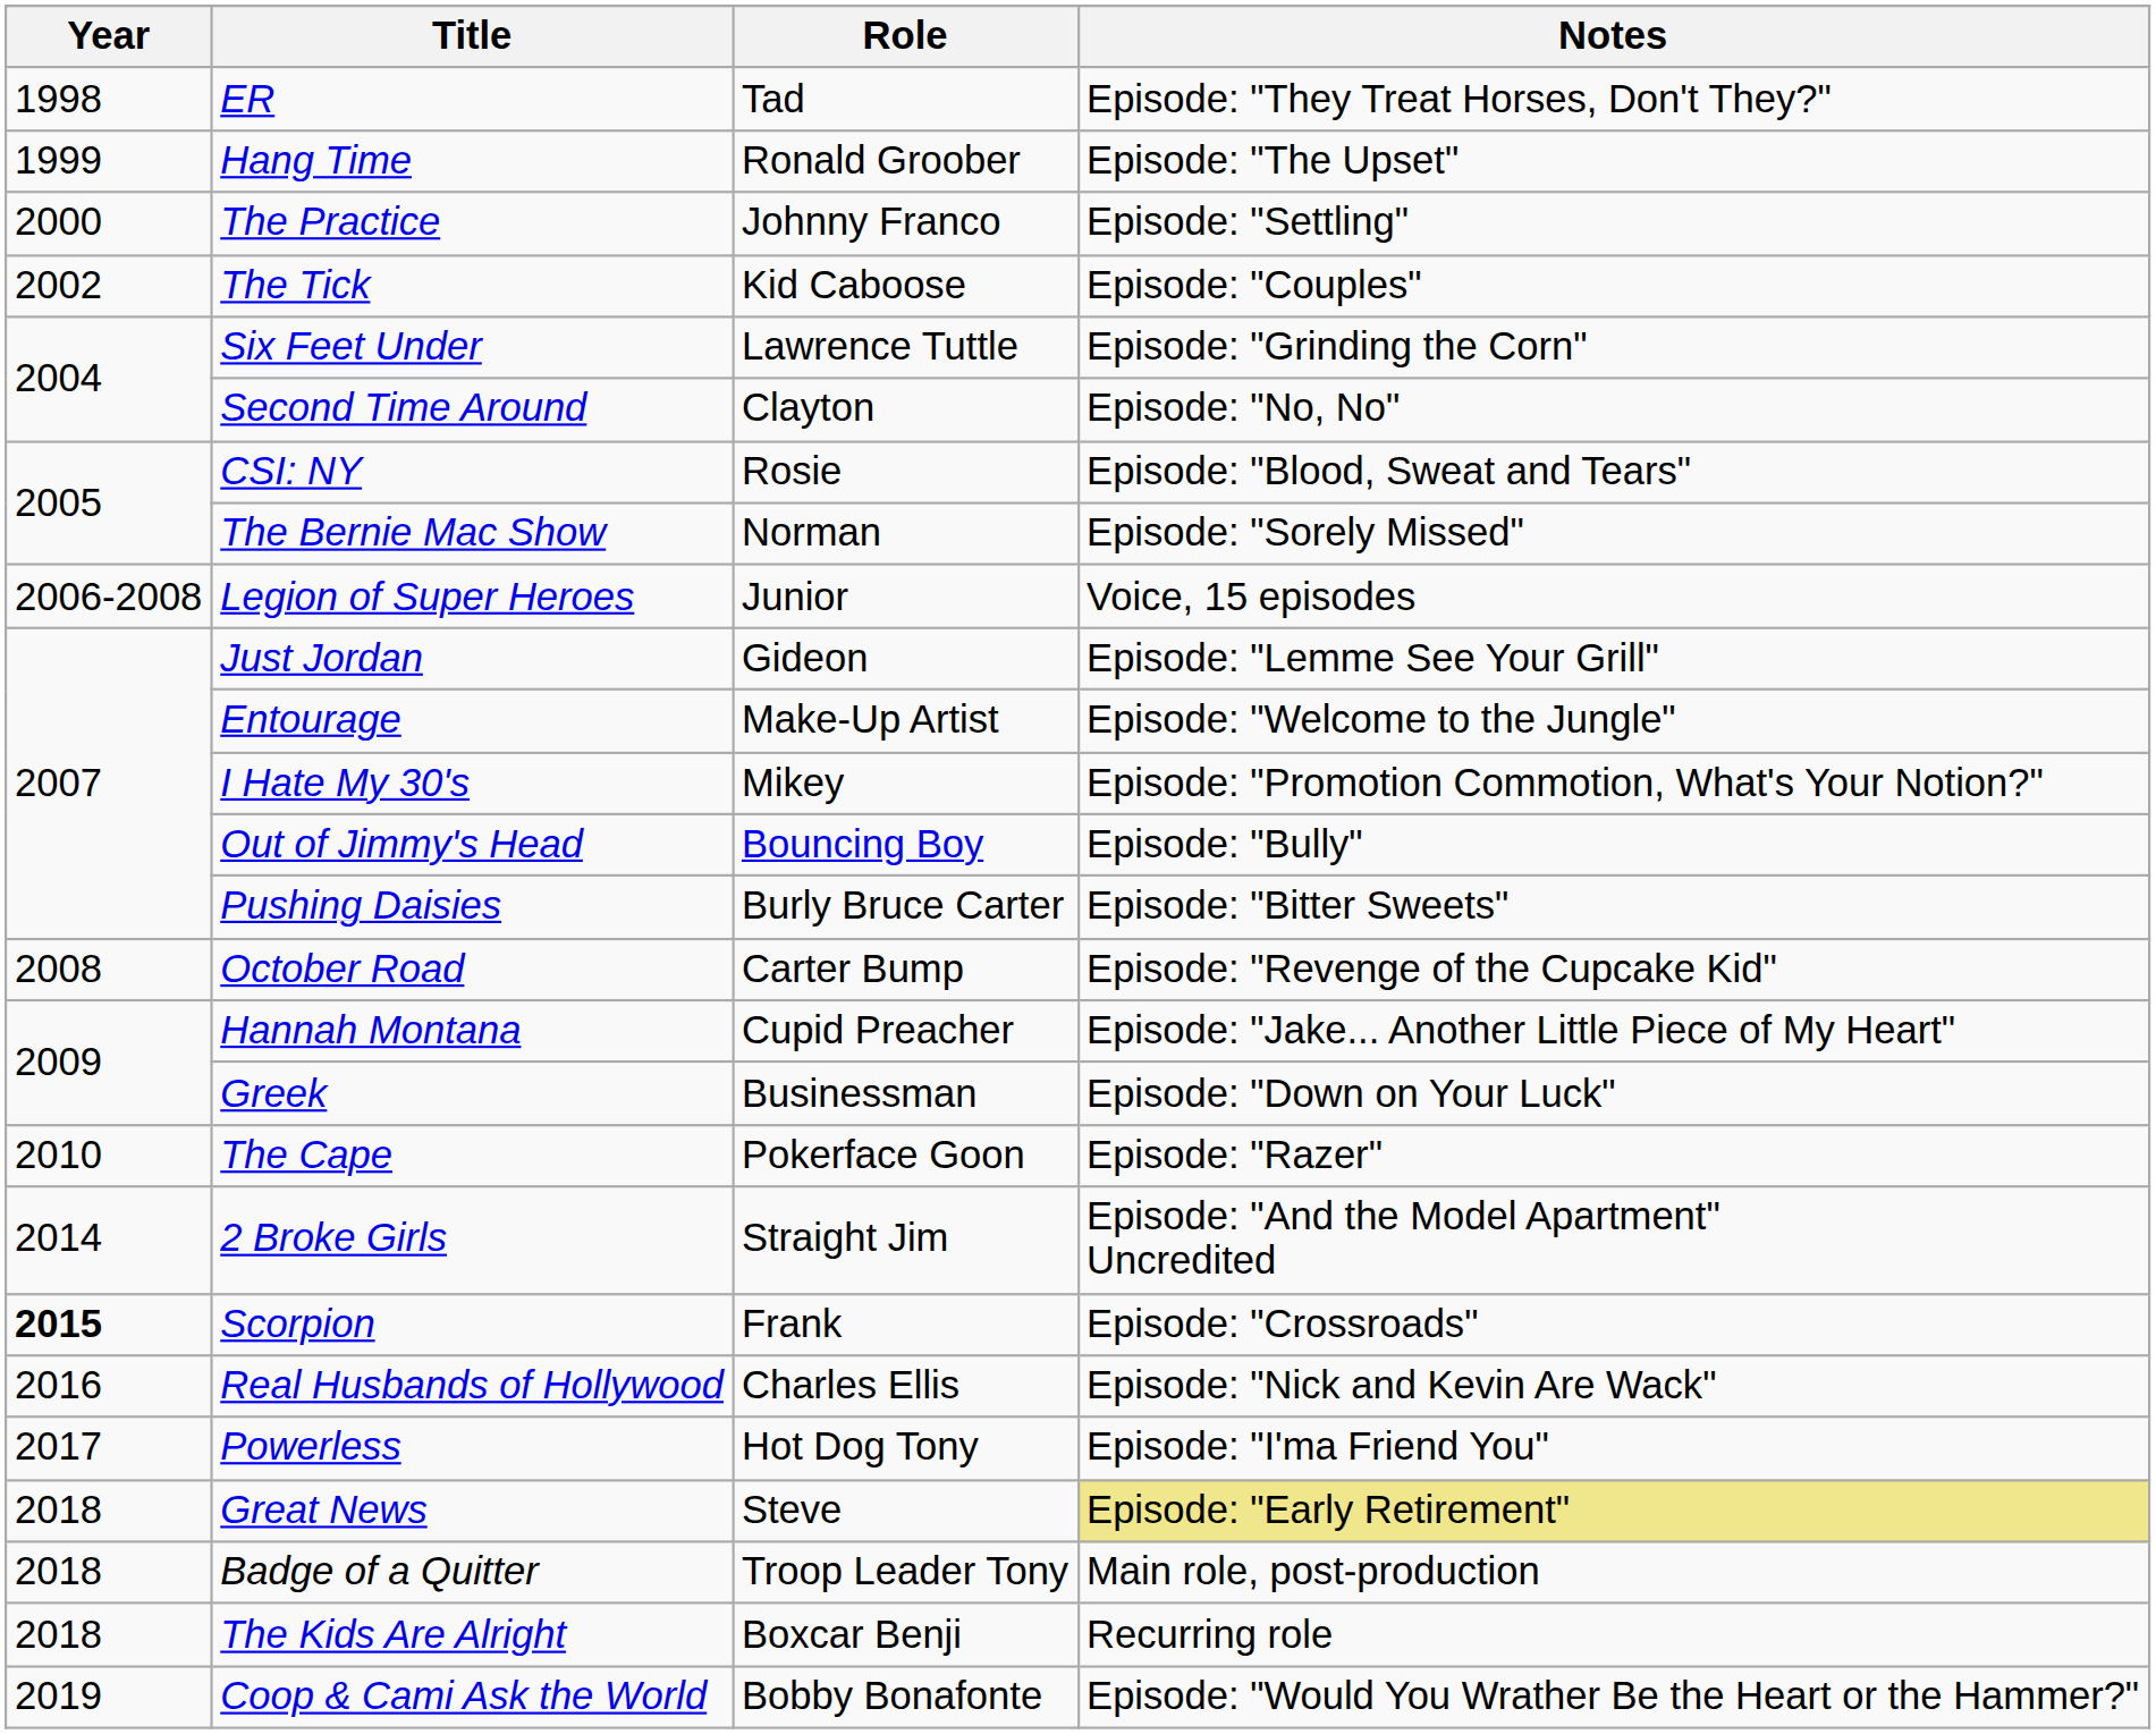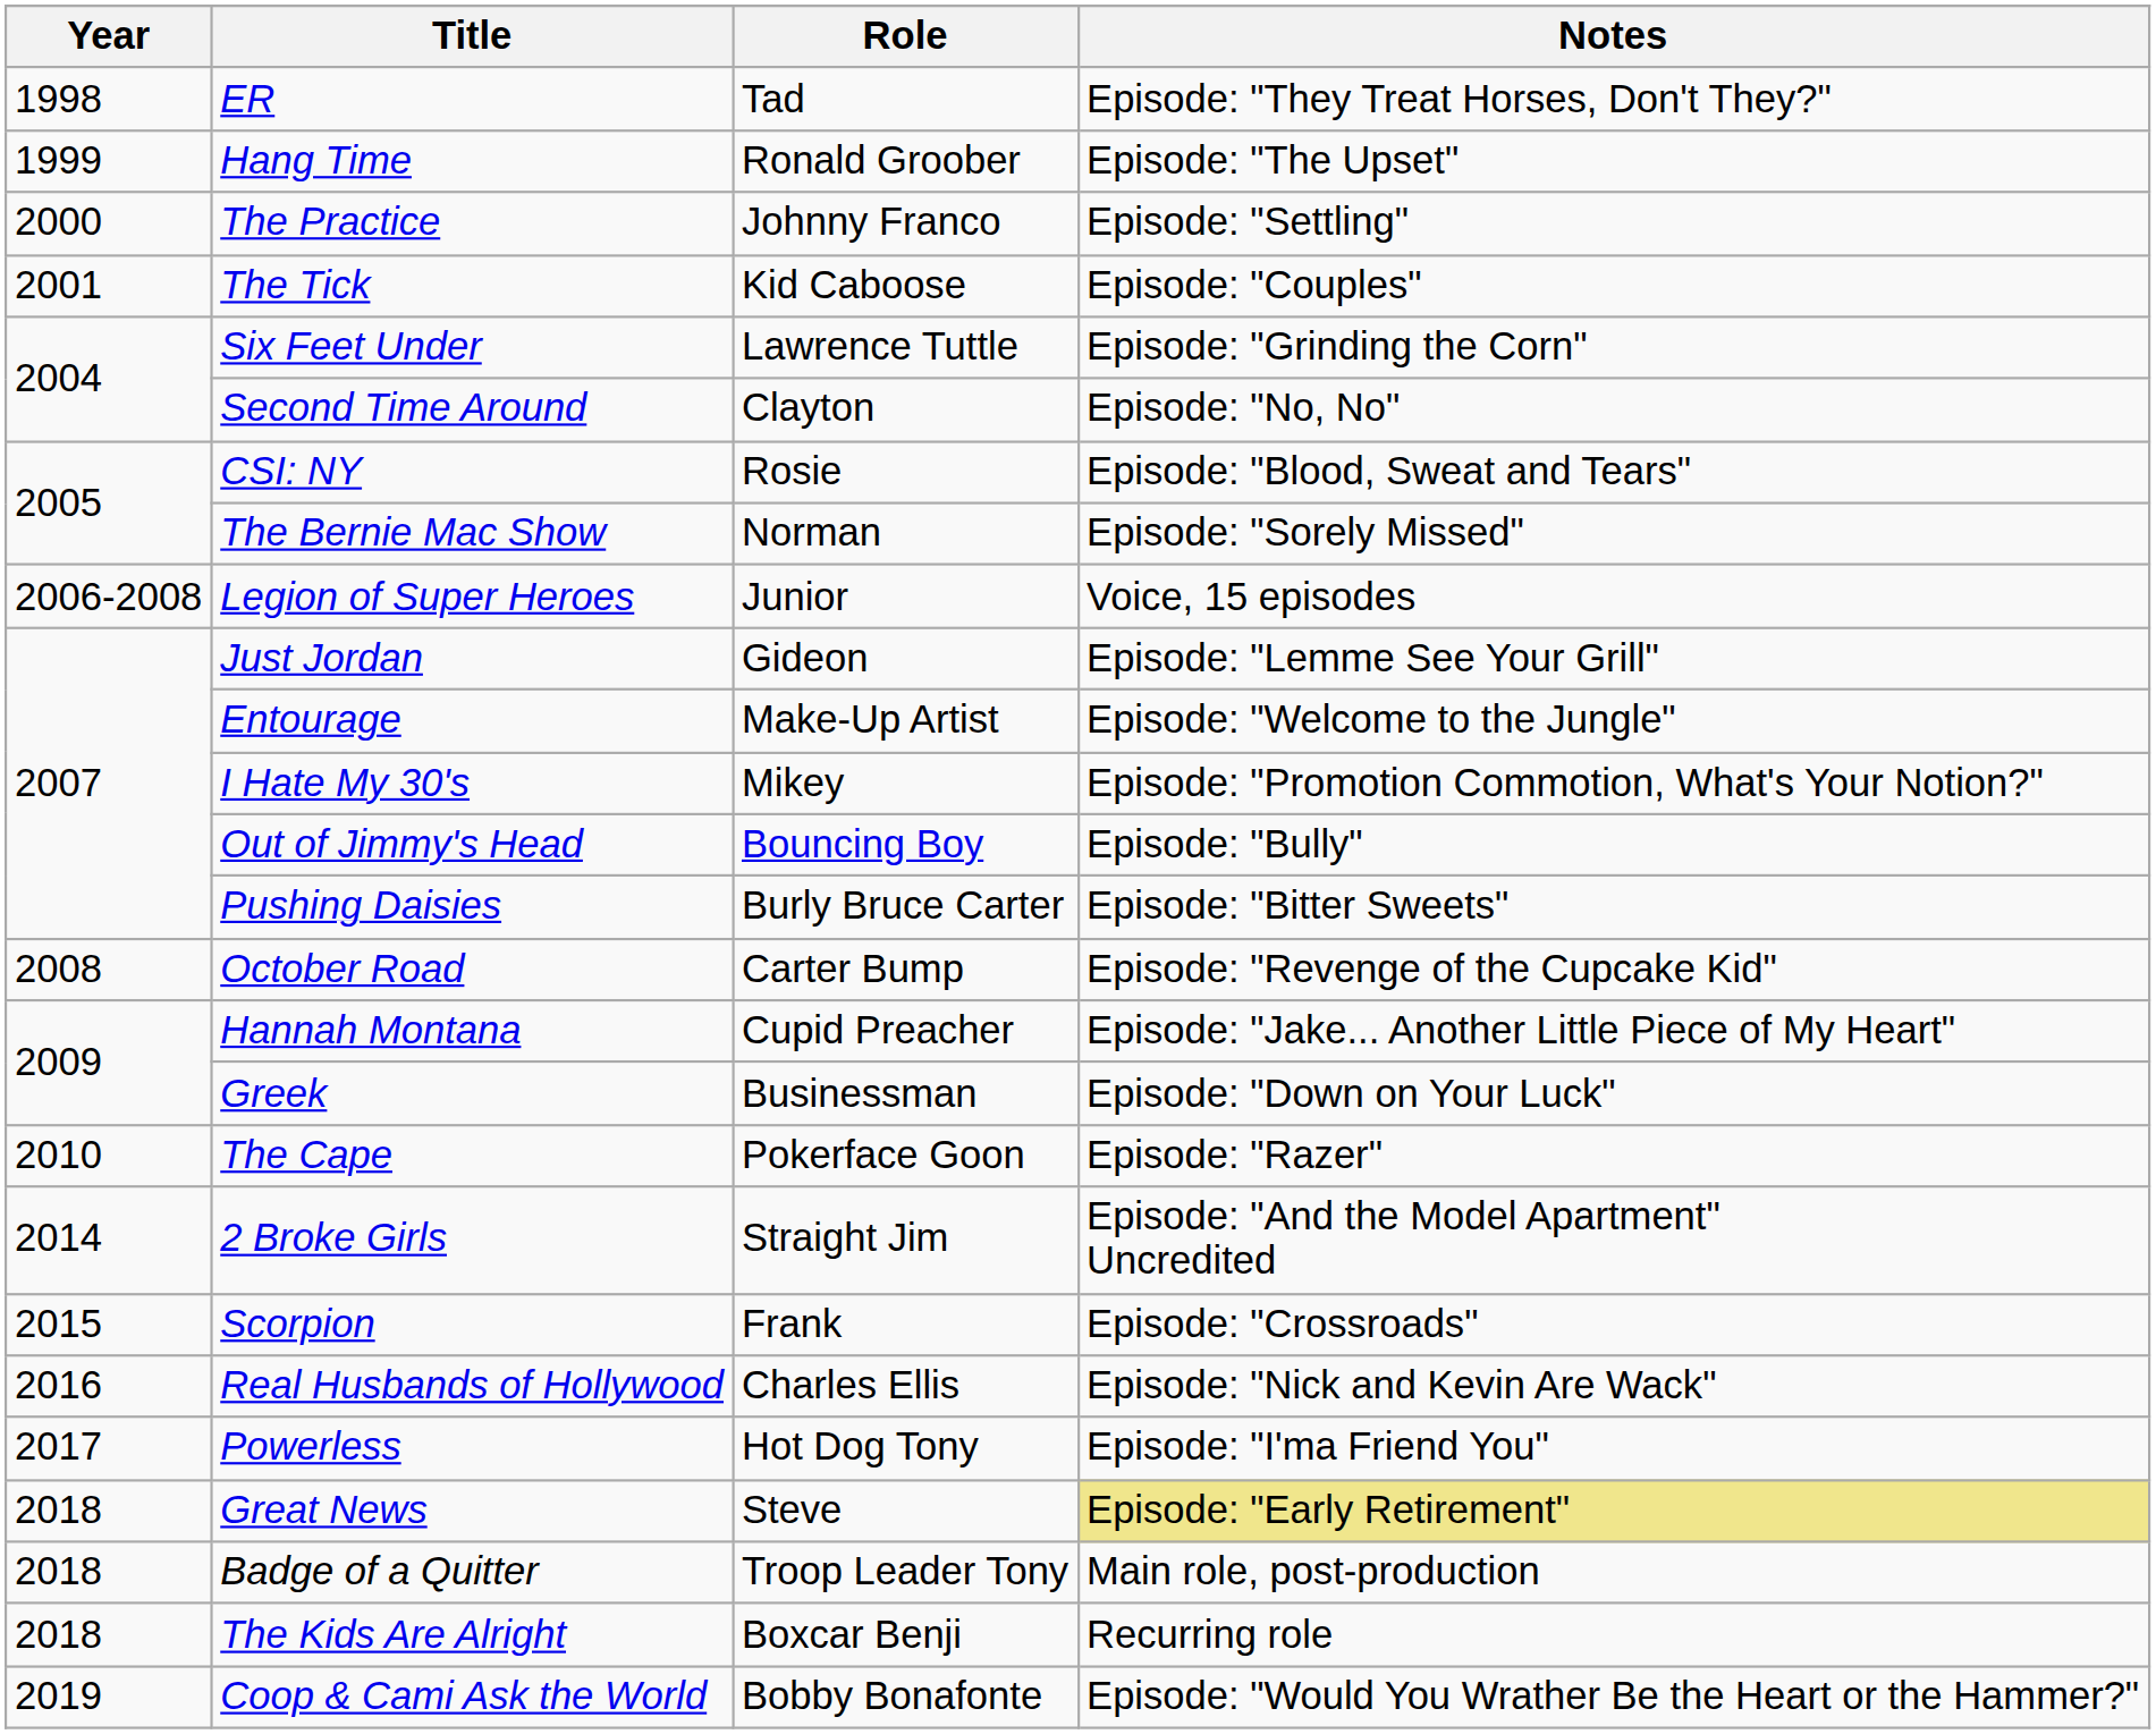 <table class="wikitable sortable plainrowheaders" style="white-space:nowrap">
 <tr>
 </tr>
 <tr>
 <th>Year</th>
 <th>Title</th>
 <th>Role</th>
 <th>Notes</th>
 </tr>
 <tr>
 <td>1998</td>
 <td><em><a href='#'>ER</a></em></td>
 <td>Tad</td>
 <td>Episode: "They Treat Horses, Don't They?"</td>
 </tr>
 <tr>
 <td>1999</td>
 <td><em><a href='#'>Hang Time</a></em></td>
 <td>Ronald Groober</td>
 <td>Episode: "The Upset"</td>
 </tr>
 <tr>
 <td>2000</td>
 <td><em><a href='#'>The Practice</a></em></td>
 <td>Johnny Franco</td>
 <td>Episode: "Settling"</td>
 </tr>
 <tr>
-<td>2002</td>
+<td>2001</td>
 <td><em><a href='#'>The Tick</a></em></td>
 <td>Kid Caboose</td>
 <td>Episode: "Couples"</td>
 </tr>
 <tr>
 <td rowspan=2>2004</td>
 <td><em><a href='#'>Six Feet Under</a></em></td>
 <td>Lawrence Tuttle</td>
 <td>Episode: "Grinding the Corn"</td>
 </tr>
 <tr>
 <td><em><a href='#'>Second Time Around</a></em></td>
 <td>Clayton</td>
 <td>Episode: "No, No"</td>
 </tr>
 <tr>
 <td rowspan=2>2005</td>
 <td><em><a href='#'>CSI: NY</a></em></td>
 <td>Rosie</td>
 <td>Episode: "Blood, Sweat and Tears"</td>
 </tr>
 <tr>
 <td><em><a href='#'>The Bernie Mac Show</a></em></td>
 <td>Norman</td>
 <td>Episode: "Sorely Missed"</td>
 </tr>
 <tr>
 <td>2006-2008</td>
 <td><em><a href='#'>Legion of Super Heroes</a></em></td>
 <td>Junior</td>
 <td>Voice, 15 episodes</td>
 </tr>
 <tr>
 <td rowspan=5>2007</td>
 <td><em><a href='#'>Just Jordan</a></em></td>
 <td>Gideon</td>
 <td>Episode: "Lemme See Your Grill"</td>
 </tr>
 <tr>
 <td><em><a href='#'>Entourage</a></em></td>
 <td>Make-Up Artist</td>
 <td>Episode: "Welcome to the Jungle"</td>
 </tr>
 <tr>
 <td><em><a href='#'>I Hate My 30's</a></em></td>
 <td>Mikey</td>
 <td>Episode: "Promotion Commotion, What's Your Notion?"</td>
 </tr>
 <tr>
 <td><em><a href='#'>Out of Jimmy's Head</a></em></td>
 <td><a href='#'>Bouncing Boy</a></td>
 <td>Episode: "Bully"</td>
 </tr>
 <tr>
 <td><em><a href='#'>Pushing Daisies</a></em></td>
 <td>Burly Bruce Carter</td>
 <td>Episode: "Bitter Sweets"</td>
 </tr>
 <tr>
 <td>2008</td>
 <td><em><a href='#'>October Road</a></em></td>
 <td>Carter Bump</td>
 <td>Episode: "Revenge of the Cupcake Kid"</td>
 </tr>
 <tr>
 <td rowspan=2>2009</td>
 <td><em><a href='#'>Hannah Montana</a></em></td>
 <td>Cupid Preacher</td>
 <td>Episode: "Jake... Another Little Piece of My Heart"</td>
 </tr>
 <tr>
 <td><em><a href='#'>Greek</a></em></td>
 <td>Businessman</td>
 <td>Episode: "Down on Your Luck"</td>
 </tr>
 <tr>
 <td>2010</td>
 <td><em><a href='#'>The Cape</a></em></td>
 <td>Pokerface Goon</td>
 <td>Episode: "Razer"</td>
 </tr>
 <tr>
 <td>2014</td>
 <td><em><a href='#'>2 Broke Girls</a></em></td>
 <td>Straight Jim</td>
 <td>Episode: "And the Model Apartment" <br> Uncredited</td>
 </tr>
 <tr>
-<td><strong>2015</strong></td>
+<td>2015</td>
 <td><em><a href='#'>Scorpion</a></em></td>
 <td>Frank</td>
 <td>Episode: "Crossroads"</td>
 </tr>
 <tr>
 <td>2016</td>
 <td><em><a href='#'>Real Husbands of Hollywood</a></em></td>
 <td>Charles Ellis</td>
 <td>Episode: "Nick and Kevin Are Wack"</td>
 </tr>
 <tr>
 <td>2017</td>
 <td><em><a href='#'>Powerless</a></em></td>
 <td>Hot Dog Tony</td>
 <td>Episode: "I'ma Friend You"</td>
 </tr>
 <tr>
 <td>2018</td>
 <td><em><a href='#'>Great News</a></em></td>
 <td>Steve</td>
 <td style="background: khaki;">Episode: "Early Retirement"</td>
 </tr>
 <tr>
 <td>2018</td>
 <td><em>Badge of a Quitter</em></td>
 <td>Troop Leader Tony</td>
 <td>Main role, post-production</td>
 </tr>
 <tr>
 <td>2018</td>
 <td><em><a href='#'>The Kids Are Alright</a></em></td>
 <td>Boxcar Benji</td>
 <td>Recurring role</td>
 </tr>
 <tr>
 <td>2019</td>
 <td><em><a href='#'>Coop & Cami Ask the World</a></em></td>
 <td>Bobby Bonafonte</td>
 <td>Episode: "Would You Wrather Be the Heart or the Hammer?"</td>
 </tr>
 </table>
